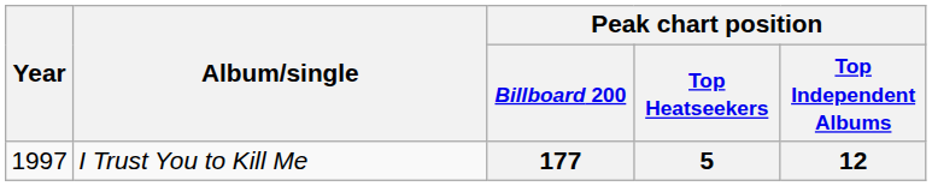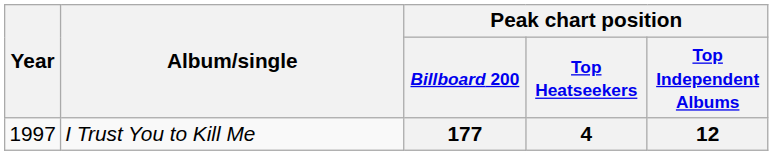 <table class="wikitable">
 <tr>
 <th width="28" rowspan="2">Year</th>
 <th width="257" rowspan="2">Album/single</th>
 <th colspan="3">Peak chart position</th>
 </tr>
 <tr>
 <th width="86"><small><a href='#'><em>Billboard</em> 200</a></small></th>
 <th width="86"><small><a href='#'>Top Heatseekers</a></small></th>
 <th width="86"><small><a href='#'>Top Independent Albums</a></small></th>
 </tr>
 <tr>
 <td rowspan="1">1997</td>
 <td><em>I Trust You to Kill Me</em></td>
 <th>177 </th>
-<th>5 </th>
+<th>4 </th>
 <th>12 </th>
 </tr>
 </table>
